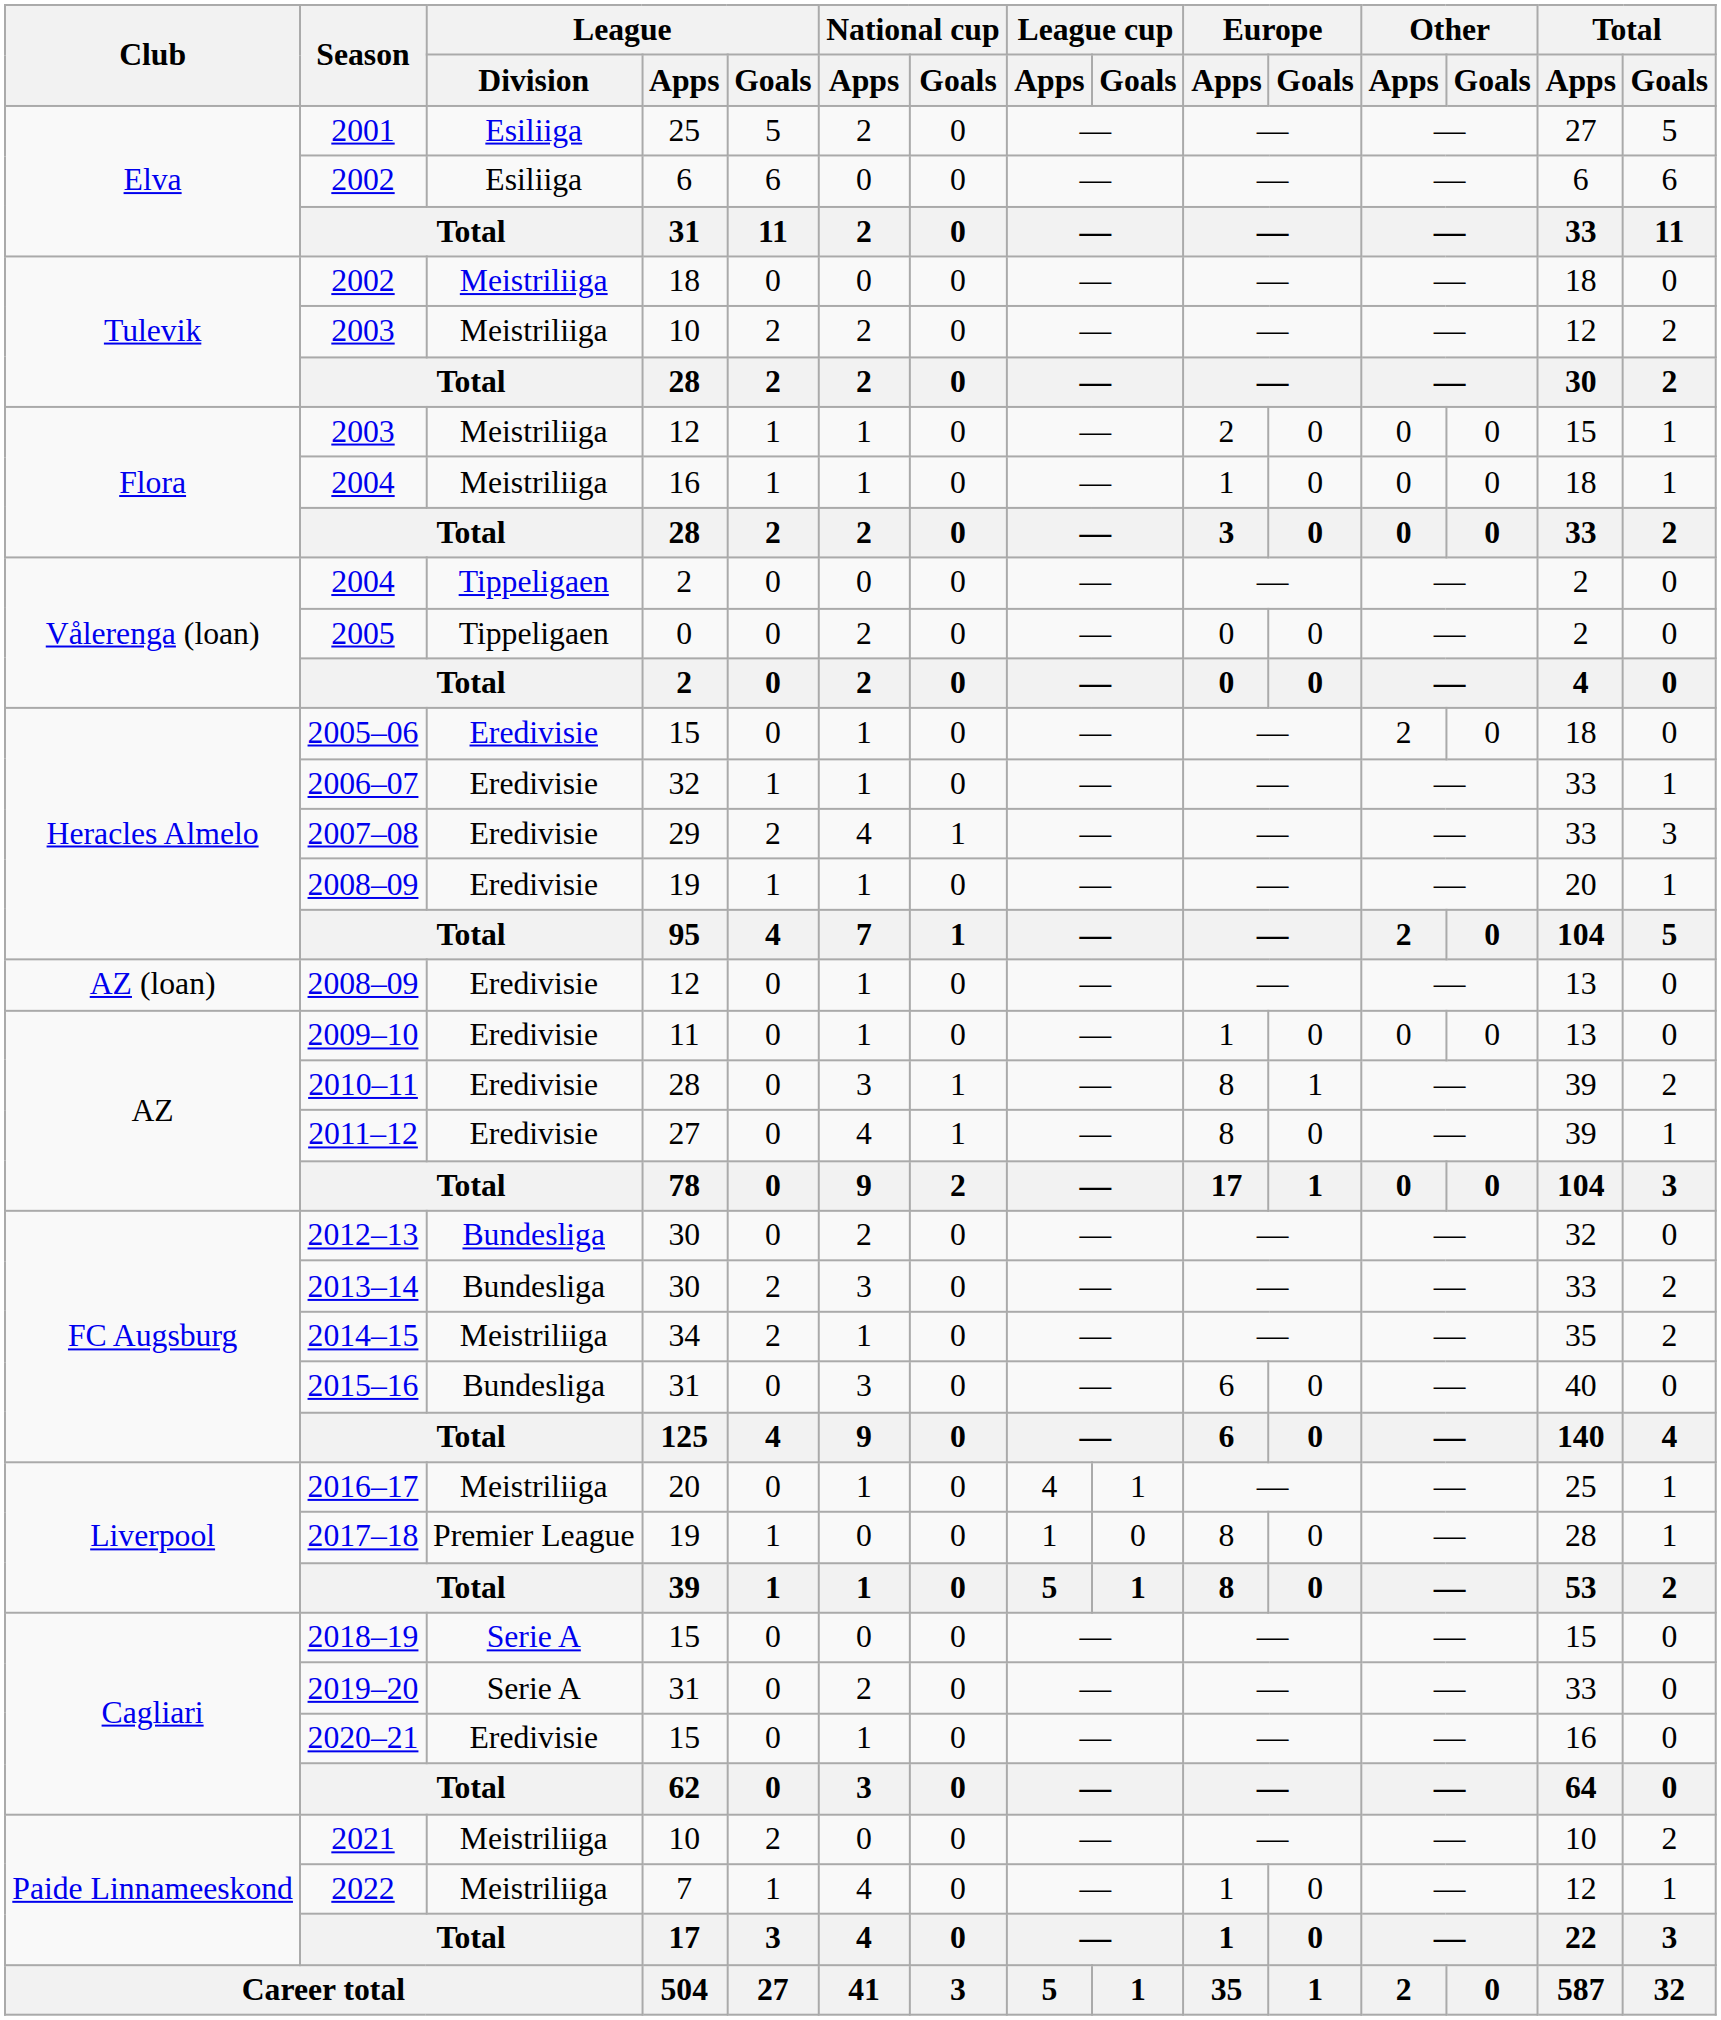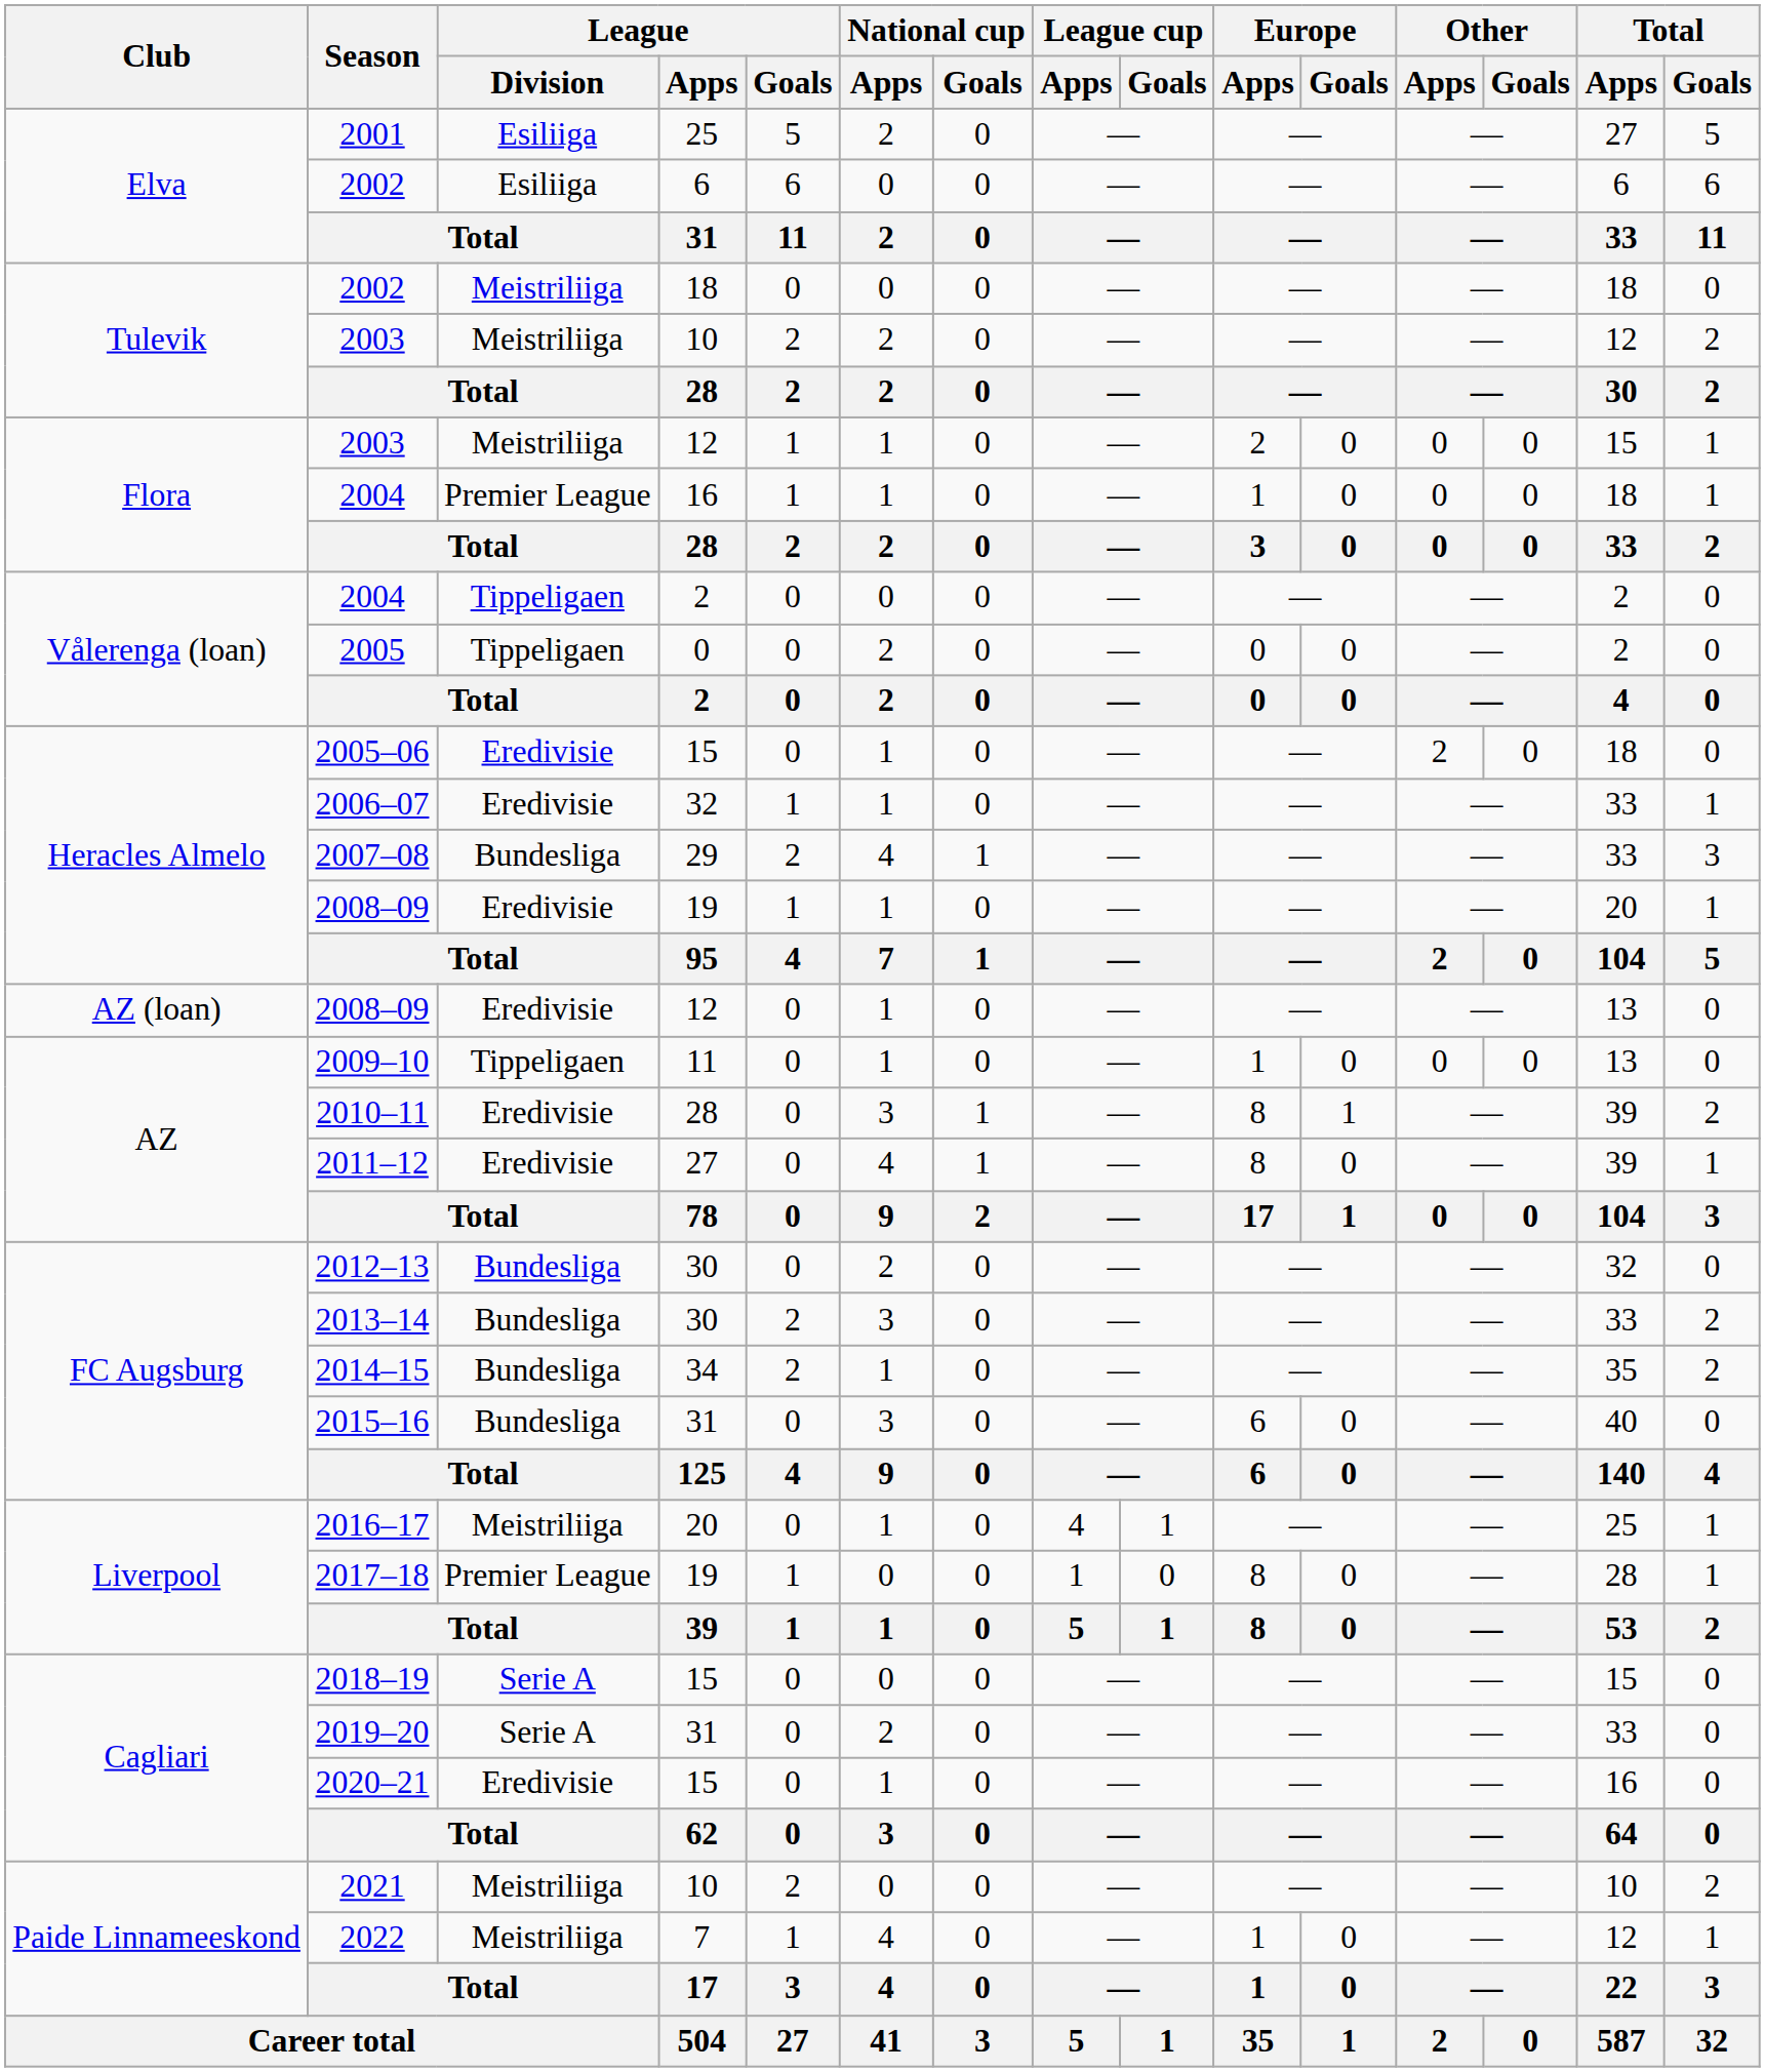 <table class=wikitable style="text-align:center">
 <tr>
 <th rowspan=2>Club</th>
 <th rowspan=2>Season</th>
 <th colspan=3>League</th>
 <th colspan=2>National cup</th>
 <th colspan=2>League cup</th>
 <th colspan=2>Europe</th>
 <th colspan=2>Other</th>
 <th colspan=2>Total</th>
 </tr>
 <tr>
 <th>Division</th>
 <th>Apps</th>
 <th>Goals</th>
 <th>Apps</th>
 <th>Goals</th>
 <th>Apps</th>
 <th>Goals</th>
 <th>Apps</th>
 <th>Goals</th>
 <th>Apps</th>
 <th>Goals</th>
 <th>Apps</th>
 <th>Goals</th>
 </tr>
 <tr>
 <td rowspan=3><a href='#'>Elva</a></td>
 <td><a href='#'>2001</a></td>
 <td><a href='#'>Esiliiga</a></td>
 <td>25</td>
 <td>5</td>
 <td>2</td>
 <td>0</td>
 <td colspan=2>—</td>
 <td colspan=2>—</td>
 <td colspan=2>—</td>
 <td>27</td>
 <td>5</td>
 </tr>
 <tr>
 <td><a href='#'>2002</a></td>
 <td>Esiliiga</td>
 <td>6</td>
 <td>6</td>
 <td>0</td>
 <td>0</td>
 <td colspan=2>—</td>
 <td colspan=2>—</td>
 <td colspan=2>—</td>
 <td>6</td>
 <td>6</td>
 </tr>
 <tr>
 <th colspan=2>Total</th>
 <th>31</th>
 <th>11</th>
 <th>2</th>
 <th>0</th>
 <th colspan=2>—</th>
 <th colspan=2>—</th>
 <th colspan=2>—</th>
 <th>33</th>
 <th>11</th>
 </tr>
 <tr>
 <td rowspan=3><a href='#'>Tulevik</a></td>
 <td><a href='#'>2002</a></td>
 <td><a href='#'>Meistriliiga</a></td>
 <td>18</td>
 <td>0</td>
 <td>0</td>
 <td>0</td>
 <td colspan=2>—</td>
 <td colspan=2>—</td>
 <td colspan=2>—</td>
 <td>18</td>
 <td>0</td>
 </tr>
 <tr>
 <td><a href='#'>2003</a></td>
 <td>Meistriliiga</td>
 <td>10</td>
 <td>2</td>
 <td>2</td>
 <td>0</td>
 <td colspan=2>—</td>
 <td colspan=2>—</td>
 <td colspan=2>—</td>
 <td>12</td>
 <td>2</td>
 </tr>
 <tr>
 <th colspan=2>Total</th>
 <th>28</th>
 <th>2</th>
 <th>2</th>
 <th>0</th>
 <th colspan=2>—</th>
 <th colspan=2>—</th>
 <th colspan=2>—</th>
 <th>30</th>
 <th>2</th>
 </tr>
 <tr>
 <td rowspan=3><a href='#'>Flora</a></td>
 <td><a href='#'>2003</a></td>
 <td>Meistriliiga</td>
 <td>12</td>
 <td>1</td>
 <td>1</td>
 <td>0</td>
 <td colspan=2>—</td>
 <td>2</td>
 <td>0</td>
 <td>0</td>
 <td>0</td>
 <td>15</td>
 <td>1</td>
 </tr>
 <tr>
 <td><a href='#'>2004</a></td>
-<td>Meistriliiga</td>
+<td>Premier League</td>
 <td>16</td>
 <td>1</td>
 <td>1</td>
 <td>0</td>
 <td colspan=2>—</td>
 <td>1</td>
 <td>0</td>
 <td>0</td>
 <td>0</td>
 <td>18</td>
 <td>1</td>
 </tr>
 <tr>
 <th colspan=2>Total</th>
 <th>28</th>
 <th>2</th>
 <th>2</th>
 <th>0</th>
 <th colspan=2>—</th>
 <th>3</th>
 <th>0</th>
 <th>0</th>
 <th>0</th>
 <th>33</th>
 <th>2</th>
 </tr>
 <tr>
 <td rowspan=3><a href='#'>Vålerenga</a> (loan)</td>
 <td><a href='#'>2004</a></td>
 <td><a href='#'>Tippeligaen</a></td>
 <td>2</td>
 <td>0</td>
 <td>0</td>
 <td>0</td>
 <td colspan=2>—</td>
 <td colspan=2>—</td>
 <td colspan=2>—</td>
 <td>2</td>
 <td>0</td>
 </tr>
 <tr>
 <td><a href='#'>2005</a></td>
 <td>Tippeligaen</td>
 <td>0</td>
 <td>0</td>
 <td>2</td>
 <td>0</td>
 <td colspan=2>—</td>
 <td>0</td>
 <td>0</td>
 <td colspan=2>—</td>
 <td>2</td>
 <td>0</td>
 </tr>
 <tr>
 <th colspan=2>Total</th>
 <th>2</th>
 <th>0</th>
 <th>2</th>
 <th>0</th>
 <th colspan=2>—</th>
 <th>0</th>
 <th>0</th>
 <th colspan=2>—</th>
 <th>4</th>
 <th>0</th>
 </tr>
 <tr>
 <td rowspan=5><a href='#'>Heracles Almelo</a></td>
 <td><a href='#'>2005–06</a></td>
 <td><a href='#'>Eredivisie</a></td>
 <td>15</td>
 <td>0</td>
 <td>1</td>
 <td>0</td>
 <td colspan=2>—</td>
 <td colspan=2>—</td>
 <td>2</td>
 <td>0</td>
 <td>18</td>
 <td>0</td>
 </tr>
 <tr>
 <td><a href='#'>2006–07</a></td>
 <td>Eredivisie</td>
 <td>32</td>
 <td>1</td>
 <td>1</td>
 <td>0</td>
 <td colspan=2>—</td>
 <td colspan=2>—</td>
 <td colspan=2>—</td>
 <td>33</td>
 <td>1</td>
 </tr>
 <tr>
 <td><a href='#'>2007–08</a></td>
-<td>Eredivisie</td>
+<td>Bundesliga</td>
 <td>29</td>
 <td>2</td>
 <td>4</td>
 <td>1</td>
 <td colspan=2>—</td>
 <td colspan=2>—</td>
 <td colspan=2>—</td>
 <td>33</td>
 <td>3</td>
 </tr>
 <tr>
 <td><a href='#'>2008–09</a></td>
 <td>Eredivisie</td>
 <td>19</td>
 <td>1</td>
 <td>1</td>
 <td>0</td>
 <td colspan=2>—</td>
 <td colspan=2>—</td>
 <td colspan=2>—</td>
 <td>20</td>
 <td>1</td>
 </tr>
 <tr>
 <th colspan=2>Total</th>
 <th>95</th>
 <th>4</th>
 <th>7</th>
 <th>1</th>
 <th colspan=2>—</th>
 <th colspan=2>—</th>
 <th>2</th>
 <th>0</th>
 <th>104</th>
 <th>5</th>
 </tr>
 <tr>
 <td><a href='#'>AZ</a> (loan)</td>
 <td><a href='#'>2008–09</a></td>
 <td>Eredivisie</td>
 <td>12</td>
 <td>0</td>
 <td>1</td>
 <td>0</td>
 <td colspan=2>—</td>
 <td colspan=2>—</td>
 <td colspan=2>—</td>
 <td>13</td>
 <td>0</td>
 </tr>
 <tr>
 <td rowspan=4>AZ</td>
 <td><a href='#'>2009–10</a></td>
-<td>Eredivisie</td>
+<td>Tippeligaen</td>
 <td>11</td>
 <td>0</td>
 <td>1</td>
 <td>0</td>
 <td colspan=2>—</td>
 <td>1</td>
 <td>0</td>
 <td>0</td>
 <td>0</td>
 <td>13</td>
 <td>0</td>
 </tr>
 <tr>
 <td><a href='#'>2010–11</a></td>
 <td>Eredivisie</td>
 <td>28</td>
 <td>0</td>
 <td>3</td>
 <td>1</td>
 <td colspan=2>—</td>
 <td>8</td>
 <td>1</td>
 <td colspan=2>—</td>
 <td>39</td>
 <td>2</td>
 </tr>
 <tr>
 <td><a href='#'>2011–12</a></td>
 <td>Eredivisie</td>
 <td>27</td>
 <td>0</td>
 <td>4</td>
 <td>1</td>
 <td colspan=2>—</td>
 <td>8</td>
 <td>0</td>
 <td colspan=2>—</td>
 <td>39</td>
 <td>1</td>
 </tr>
 <tr>
 <th colspan=2>Total</th>
 <th>78</th>
 <th>0</th>
 <th>9</th>
 <th>2</th>
 <th colspan=2>—</th>
 <th>17</th>
 <th>1</th>
 <th>0</th>
 <th>0</th>
 <th>104</th>
 <th>3</th>
 </tr>
 <tr>
 <td rowspan=5><a href='#'>FC Augsburg</a></td>
 <td><a href='#'>2012–13</a></td>
 <td><a href='#'>Bundesliga</a></td>
 <td>30</td>
 <td>0</td>
 <td>2</td>
 <td>0</td>
 <td colspan=2>—</td>
 <td colspan=2>—</td>
 <td colspan=2>—</td>
 <td>32</td>
 <td>0</td>
 </tr>
 <tr>
 <td><a href='#'>2013–14</a></td>
 <td>Bundesliga</td>
 <td>30</td>
 <td>2</td>
 <td>3</td>
 <td>0</td>
 <td colspan=2>—</td>
 <td colspan=2>—</td>
 <td colspan=2>—</td>
 <td>33</td>
 <td>2</td>
 </tr>
 <tr>
 <td><a href='#'>2014–15</a></td>
-<td>Meistriliiga</td>
+<td>Bundesliga</td>
 <td>34</td>
 <td>2</td>
 <td>1</td>
 <td>0</td>
 <td colspan=2>—</td>
 <td colspan=2>—</td>
 <td colspan=2>—</td>
 <td>35</td>
 <td>2</td>
 </tr>
 <tr>
 <td><a href='#'>2015–16</a></td>
 <td>Bundesliga</td>
 <td>31</td>
 <td>0</td>
 <td>3</td>
 <td>0</td>
 <td colspan=2>—</td>
 <td>6</td>
 <td>0</td>
 <td colspan=2>—</td>
 <td>40</td>
 <td>0</td>
 </tr>
 <tr>
 <th colspan=2>Total</th>
 <th>125</th>
 <th>4</th>
 <th>9</th>
 <th>0</th>
 <th colspan=2>—</th>
 <th>6</th>
 <th>0</th>
 <th colspan=2>—</th>
 <th>140</th>
 <th>4</th>
 </tr>
 <tr>
 <td rowspan=3><a href='#'>Liverpool</a></td>
 <td><a href='#'>2016–17</a></td>
 <td>Meistriliiga</td>
 <td>20</td>
 <td>0</td>
 <td>1</td>
 <td>0</td>
 <td>4</td>
 <td>1</td>
 <td colspan=2>—</td>
 <td colspan=2>—</td>
 <td>25</td>
 <td>1</td>
 </tr>
 <tr>
 <td><a href='#'>2017–18</a></td>
 <td>Premier League</td>
 <td>19</td>
 <td>1</td>
 <td>0</td>
 <td>0</td>
 <td>1</td>
 <td>0</td>
 <td>8</td>
 <td>0</td>
 <td colspan=2>—</td>
 <td>28</td>
 <td>1</td>
 </tr>
 <tr>
 <th colspan=2>Total</th>
 <th>39</th>
 <th>1</th>
 <th>1</th>
 <th>0</th>
 <th>5</th>
 <th>1</th>
 <th>8</th>
 <th>0</th>
 <th colspan=2>—</th>
 <th>53</th>
 <th>2</th>
 </tr>
 <tr>
 <td rowspan=4><a href='#'>Cagliari</a></td>
 <td><a href='#'>2018–19</a></td>
 <td><a href='#'>Serie A</a></td>
 <td>15</td>
 <td>0</td>
 <td>0</td>
 <td>0</td>
 <td colspan=2>—</td>
 <td colspan=2>—</td>
 <td colspan=2>—</td>
 <td>15</td>
 <td>0</td>
 </tr>
 <tr>
 <td><a href='#'>2019–20</a></td>
 <td>Serie A</td>
 <td>31</td>
 <td>0</td>
 <td>2</td>
 <td>0</td>
 <td colspan=2>—</td>
 <td colspan=2>—</td>
 <td colspan=2>—</td>
 <td>33</td>
 <td>0</td>
 </tr>
 <tr>
 <td><a href='#'>2020–21</a></td>
 <td>Eredivisie</td>
 <td>15</td>
 <td>0</td>
 <td>1</td>
 <td>0</td>
 <td colspan=2>—</td>
 <td colspan=2>—</td>
 <td colspan=2>—</td>
 <td>16</td>
 <td>0</td>
 </tr>
 <tr>
 <th colspan=2>Total</th>
 <th>62</th>
 <th>0</th>
 <th>3</th>
 <th>0</th>
 <th colspan=2>—</th>
 <th colspan=2>—</th>
 <th colspan=2>—</th>
 <th>64</th>
 <th>0</th>
 </tr>
 <tr>
 <td rowspan=3><a href='#'>Paide Linnameeskond</a></td>
 <td><a href='#'>2021</a></td>
 <td>Meistriliiga</td>
 <td>10</td>
 <td>2</td>
 <td>0</td>
 <td>0</td>
 <td colspan=2>—</td>
 <td colspan=2>—</td>
 <td colspan=2>—</td>
 <td>10</td>
 <td>2</td>
 </tr>
 <tr>
 <td><a href='#'>2022</a></td>
 <td>Meistriliiga</td>
 <td>7</td>
 <td>1</td>
 <td>4</td>
 <td>0</td>
 <td colspan=2>—</td>
 <td>1</td>
 <td>0</td>
 <td colspan=2>—</td>
 <td>12</td>
 <td>1</td>
 </tr>
 <tr>
 <th colspan=2>Total</th>
 <th>17</th>
 <th>3</th>
 <th>4</th>
 <th>0</th>
 <th colspan=2>—</th>
 <th>1</th>
 <th>0</th>
 <th colspan=2>—</th>
 <th>22</th>
 <th>3</th>
 </tr>
 <tr>
 <th colspan=3>Career total</th>
 <th>504</th>
 <th>27</th>
 <th>41</th>
 <th>3</th>
 <th>5</th>
 <th>1</th>
 <th>35</th>
 <th>1</th>
 <th>2</th>
 <th>0</th>
 <th>587</th>
 <th>32</th>
 </tr>
 </table>
